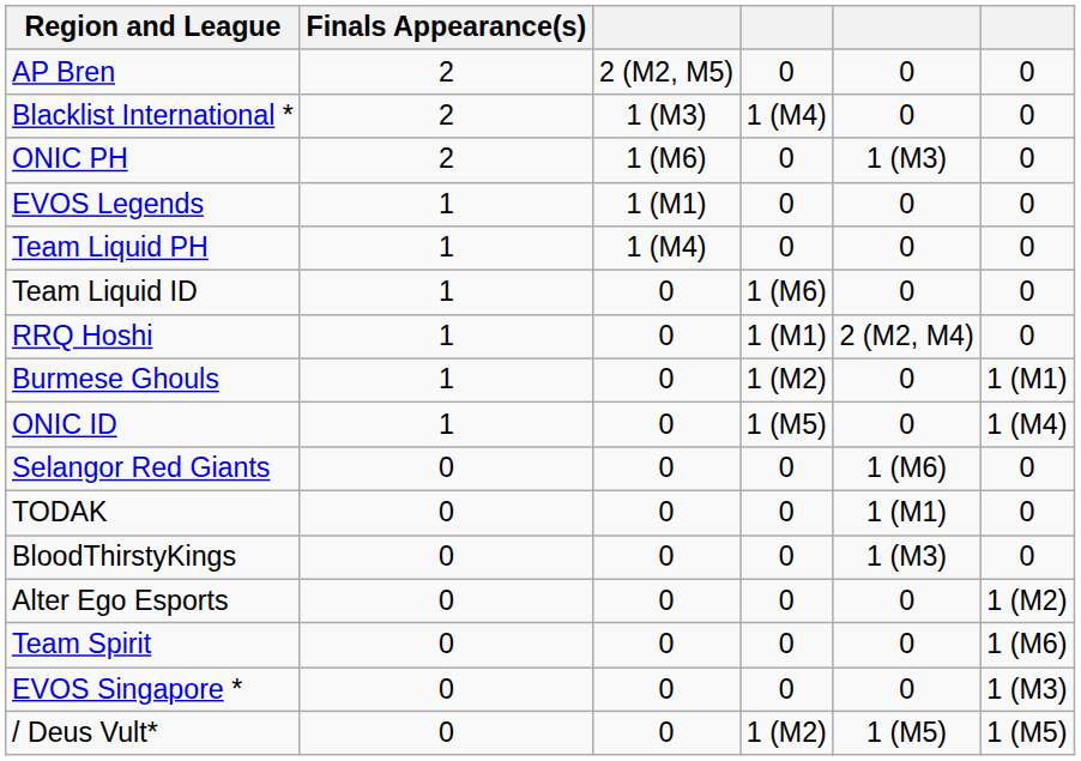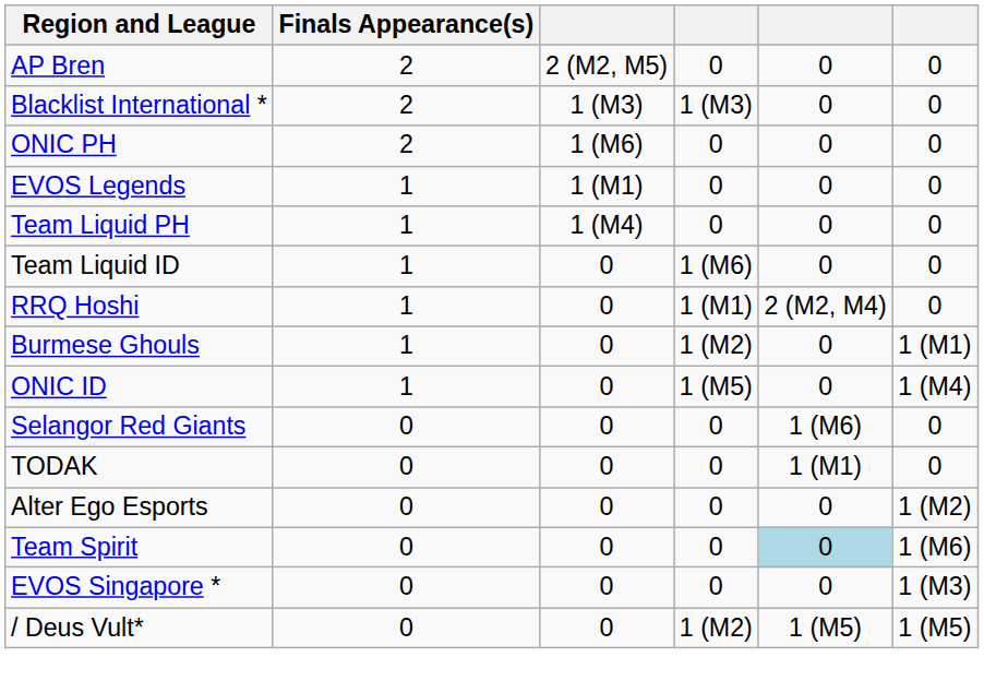 <table class="wikitable sortable" style="text-align:center;">
 <tr>
 <th>Region and League</th>
 <th>Finals Appearance(s)</th>
 <th></th>
 <th></th>
 <th></th>
 <th></th>
 </tr>
 <tr>
 <td align="left"> <a href='#'>AP Bren</a></td>
 <td>2</td>
 <td>2 (M2, M5)</td>
 <td>0</td>
 <td>0</td>
 <td>0</td>
 </tr>
 <tr>
 <td align="left"> <a href='#'>Blacklist International</a> *</td>
 <td>2</td>
 <td>1 (M3)</td>
-<td>1 (M4)</td>
+<td>1 (M3)</td>
 <td>0</td>
 <td>0</td>
 </tr>
 <tr>
 <td align="left"> <a href='#'>ONIC PH</a></td>
 <td>2</td>
 <td>1 (M6)</td>
 <td>0</td>
-<td>1 (M3)</td>
+<td>0</td>
 <td>0</td>
 </tr>
 <tr>
 <td align="left"> <a href='#'>EVOS Legends</a></td>
 <td>1</td>
 <td>1 (M1)</td>
 <td>0</td>
 <td>0</td>
 <td>0</td>
 </tr>
 <tr>
 <td align="left"> <a href='#'>Team Liquid PH</a></td>
 <td>1</td>
 <td>1 (M4)</td>
 <td>0</td>
 <td>0</td>
 <td>0</td>
 </tr>
 <tr>
 <td align="left"> Team Liquid ID</td>
 <td>1</td>
 <td>0</td>
 <td>1 (M6)</td>
 <td>0</td>
 <td>0</td>
 </tr>
 <tr>
 <td align="left"> <a href='#'>RRQ Hoshi</a></td>
 <td>1</td>
 <td>0</td>
 <td>1 (M1)</td>
 <td>2 (M2, M4)</td>
 <td>0</td>
 </tr>
 <tr>
 <td align="left"> <a href='#'>Burmese Ghouls</a></td>
 <td>1</td>
 <td>0</td>
 <td>1 (M2)</td>
 <td>0</td>
 <td>1 (M1)</td>
 </tr>
 <tr>
 <td align="left"> <a href='#'>ONIC ID</a></td>
 <td>1</td>
 <td>0</td>
 <td>1 (M5)</td>
 <td>0</td>
 <td>1 (M4)</td>
 </tr>
 <tr>
 <td align="left"> <a href='#'>Selangor Red Giants</a></td>
 <td>0</td>
 <td>0</td>
 <td>0</td>
 <td>1 (M6)</td>
 <td>0</td>
 </tr>
 <tr>
 <td align="left"> TODAK</td>
 <td>0</td>
 <td>0</td>
 <td>0</td>
 <td>1 (M1)</td>
 <td>0</td>
 </tr>
 <tr>
-<td align="left"> BloodThirstyKings</td>
-<td>0</td>
-<td>0</td>
-<td>0</td>
-<td>1 (M3)</td>
-<td>0</td>
-</tr>
-<tr>
 <td align="left"> Alter Ego Esports</td>
 <td>0</td>
 <td>0</td>
 <td>0</td>
 <td>0</td>
 <td>1 (M2)</td>
 </tr>
 <tr>
 <td align="left"> <a href='#'>Team Spirit</a></td>
 <td>0</td>
 <td>0</td>
 <td>0</td>
-<td>0</td>
+<td style="background: lightblue;">0</td>
 <td>1 (M6)</td>
 </tr>
 <tr>
 <td align="left"> <a href='#'>EVOS Singapore</a> *</td>
 <td>0</td>
 <td>0</td>
 <td>0</td>
 <td>0</td>
 <td>1 (M3)</td>
 </tr>
 <tr>
 <td align="left">/ Deus Vult*</td>
 <td>0</td>
 <td>0</td>
 <td>1 (M2)</td>
 <td>1 (M5)</td>
 <td>1 (M5)</td>
 </tr>
 </table>
